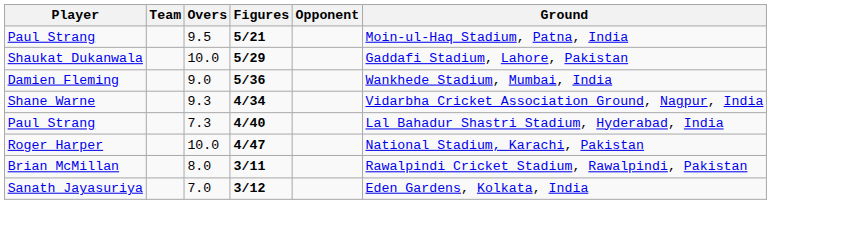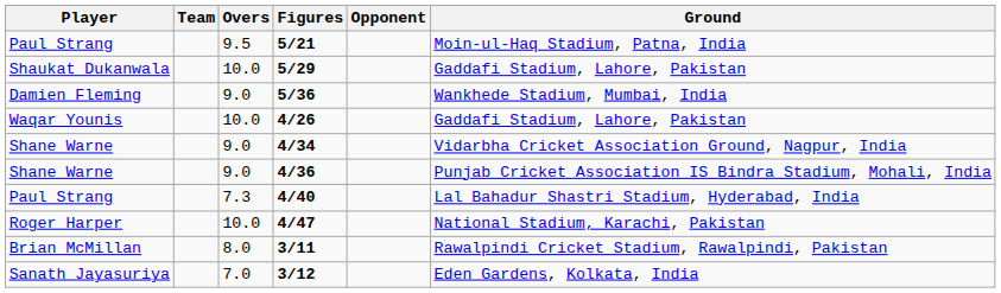 <table class="wikitable sortable">
 <tr>
 <th>Player</th>
 <th>Team</th>
 <th>Overs</th>
 <th>Figures</th>
 <th>Opponent</th>
 <th>Ground</th>
 </tr>
 <tr>
 <td><a href='#'>Paul Strang</a></td>
 <td></td>
 <td>9.5</td>
 <td><strong>5/21</strong></td>
 <td></td>
 <td><a href='#'>Moin-ul-Haq Stadium</a>, <a href='#'>Patna</a>, <a href='#'>India</a></td>
 </tr>
 <tr>
 <td><a href='#'>Shaukat Dukanwala</a></td>
 <td></td>
 <td>10.0</td>
 <td><strong>5/29</strong></td>
 <td></td>
 <td><a href='#'>Gaddafi Stadium</a>, <a href='#'>Lahore</a>, <a href='#'>Pakistan</a></td>
 </tr>
 <tr>
 <td><a href='#'>Damien Fleming</a></td>
 <td></td>
 <td>9.0</td>
 <td><strong>5/36</strong></td>
 <td></td>
 <td><a href='#'>Wankhede Stadium</a>, <a href='#'>Mumbai</a>, <a href='#'>India</a></td>
 </tr>
 <tr>
+<td><a href='#'>Waqar Younis</a></td>
+<td></td>
+<td>10.0</td>
+<td><strong>4/26</strong></td>
+<td></td>
+<td><a href='#'>Gaddafi Stadium</a>, <a href='#'>Lahore</a>, <a href='#'>Pakistan</a></td>
+</tr>
+<tr>
 <td><a href='#'>Shane Warne</a></td>
 <td></td>
-<td>9.3</td>
+<td>9.0</td>
 <td><strong>4/34</strong></td>
 <td></td>
 <td><a href='#'>Vidarbha Cricket Association Ground</a>, <a href='#'>Nagpur</a>, <a href='#'>India</a></td>
+</tr>
+<tr>
+<td><a href='#'>Shane Warne</a></td>
+<td></td>
+<td>9.0</td>
+<td><strong>4/36</strong></td>
+<td></td>
+<td><a href='#'>Punjab Cricket Association IS Bindra Stadium</a>, <a href='#'>Mohali</a>, <a href='#'>India</a></td>
 </tr>
 <tr>
 <td><a href='#'>Paul Strang</a></td>
 <td></td>
 <td>7.3</td>
 <td><strong>4/40</strong></td>
 <td></td>
 <td><a href='#'>Lal Bahadur Shastri Stadium</a>, <a href='#'>Hyderabad</a>, <a href='#'>India</a></td>
 </tr>
 <tr>
 <td><a href='#'>Roger Harper</a></td>
 <td></td>
 <td>10.0</td>
 <td><strong>4/47</strong></td>
 <td></td>
 <td><a href='#'>National Stadium, Karachi</a>, <a href='#'>Pakistan</a></td>
 </tr>
 <tr>
 <td><a href='#'>Brian McMillan</a></td>
 <td></td>
 <td>8.0</td>
 <td><strong>3/11</strong></td>
 <td></td>
 <td><a href='#'>Rawalpindi Cricket Stadium</a>, <a href='#'>Rawalpindi</a>, <a href='#'>Pakistan</a></td>
 </tr>
 <tr>
 <td><a href='#'>Sanath Jayasuriya</a></td>
 <td></td>
 <td>7.0</td>
 <td><strong>3/12</strong></td>
 <td></td>
 <td><a href='#'>Eden Gardens</a>, <a href='#'>Kolkata</a>, <a href='#'>India</a></td>
 </tr>
 </table>
